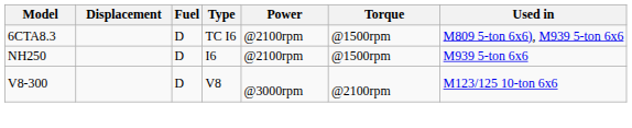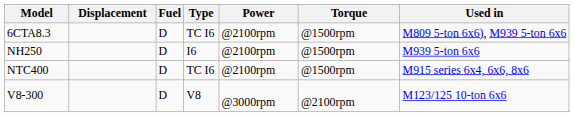 <table class="wikitable">
 <tr>
 <th style="width: 80px;">Model</th>
 <th style="width: 110px;">Displacement</th>
 <th style="width: 30px;">Fuel</th>
 <th style="width: 40px;">Type</th>
 <th style="width: 100px;">Power</th>
 <th style="width: 130px;">Torque</th>
 <th>Used in</th>
 </tr>
 <tr>
 <td>6CTA8.3</td>
 <td></td>
 <td>D</td>
 <td>TC I6</td>
 <td>  @2100rpm</td>
 <td> @1500rpm</td>
 <td><a href='#'>M809 5-ton 6x6)</a>, <a href='#'>M939 5-ton 6x6</a></td>
 </tr>
 <tr>
 <td>NH250</td>
 <td></td>
 <td>D</td>
 <td>I6</td>
 <td> @2100rpm</td>
 <td> @1500rpm</td>
 <td><a href='#'>M939 5-ton 6x6</a></td>
 </tr>
 <tr>
+<td>NTC400</td>
+<td></td>
+<td>D</td>
+<td>TC I6</td>
+<td> @2100rpm</td>
+<td> @1500rpm</td>
+<td><a href='#'>M915 series 6x4, 6x6, 8x6</a></td>
+</tr>
+<tr>
 <td>V8-300</td>
 <td></td>
 <td>D</td>
 <td>V8</td>
 <td> <br> @3000rpm</td>
 <td> <br>@2100rpm</td>
 <td><a href='#'>M123/125 10-ton 6x6</a></td>
 </tr>
 </table>
